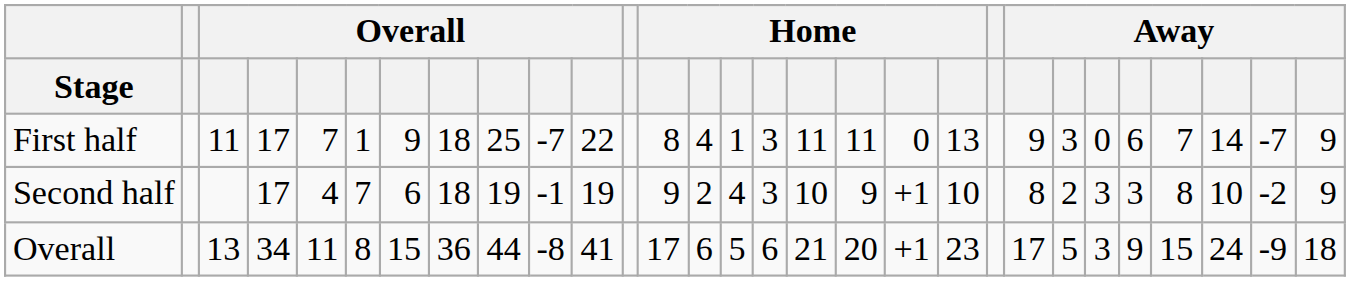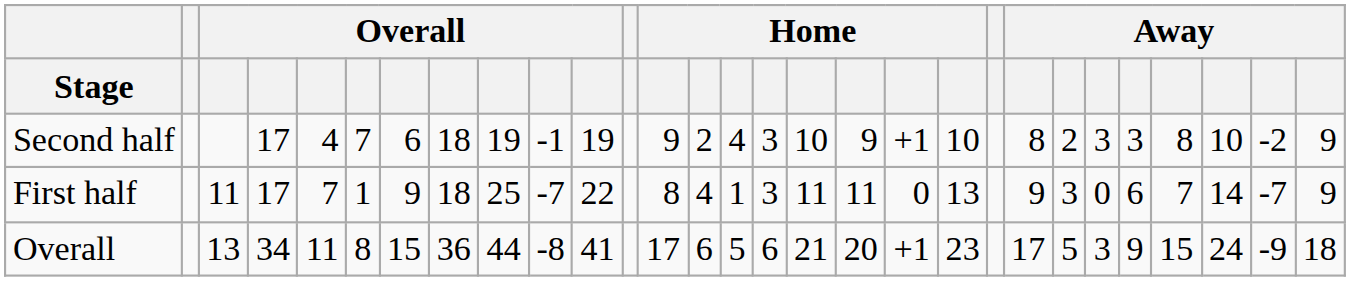 <table class="wikitable" style="text-align: right;">
 <tr>
 <th rawspan=2></th>
 <th rawspan=2></th>
 <th colspan=9>Overall</th>
 <th rawspan=1></th>
 <th colspan=8>Home</th>
 <th rawspan=1></th>
 <th colspan=8>Away</th>
 </tr>
 <tr>
 <th>Stage</th>
 <th></th>
 <th></th>
 <th></th>
 <th></th>
 <th></th>
 <th></th>
 <th></th>
 <th></th>
 <th></th>
 <th></th>
 <th></th>
 <th></th>
 <th></th>
 <th></th>
 <th></th>
 <th></th>
 <th></th>
 <th></th>
 <th></th>
 <th></th>
 <th></th>
 <th></th>
 <th></th>
 <th></th>
 <th></th>
 <th></th>
 <th></th>
 <th></th>
 </tr>
 <tr>
+<td align="left">Second half</td>
+<td></td>
+<td></td>
+<td>17</td>
+<td>4</td>
+<td>7</td>
+<td>6</td>
+<td>18</td>
+<td>19</td>
+<td>-1</td>
+<td>19</td>
+<td></td>
+<td>9</td>
+<td>2</td>
+<td>4</td>
+<td>3</td>
+<td>10</td>
+<td>9</td>
+<td>+1</td>
+<td>10</td>
+<td></td>
+<td>8</td>
+<td>2</td>
+<td>3</td>
+<td>3</td>
+<td>8</td>
+<td>10</td>
+<td>-2</td>
+<td>9</td>
+</tr>
+<tr>
 <td align="left">First half</td>
 <td></td>
 <td>11</td>
 <td>17</td>
 <td>7</td>
 <td>1</td>
 <td>9</td>
 <td>18</td>
 <td>25</td>
 <td>-7</td>
 <td>22</td>
 <td></td>
 <td>8</td>
 <td>4</td>
 <td>1</td>
 <td>3</td>
 <td>11</td>
 <td>11</td>
 <td>0</td>
 <td>13</td>
 <td></td>
 <td>9</td>
 <td>3</td>
 <td>0</td>
 <td>6</td>
 <td>7</td>
 <td>14</td>
 <td>-7</td>
-<td>9</td>
-</tr>
-<tr>
-<td align="left">Second half</td>
-<td></td>
-<td></td>
-<td>17</td>
-<td>4</td>
-<td>7</td>
-<td>6</td>
-<td>18</td>
-<td>19</td>
-<td>-1</td>
-<td>19</td>
-<td></td>
-<td>9</td>
-<td>2</td>
-<td>4</td>
-<td>3</td>
-<td>10</td>
-<td>9</td>
-<td>+1</td>
-<td>10</td>
-<td></td>
-<td>8</td>
-<td>2</td>
-<td>3</td>
-<td>3</td>
-<td>8</td>
-<td>10</td>
-<td>-2</td>
 <td>9</td>
 </tr>
 <tr>
 <td align="left">Overall</td>
 <td></td>
 <td>13</td>
 <td>34</td>
 <td>11</td>
 <td>8</td>
 <td>15</td>
 <td>36</td>
 <td>44</td>
 <td>-8</td>
 <td>41</td>
 <td></td>
 <td>17</td>
 <td>6</td>
 <td>5</td>
 <td>6</td>
 <td>21</td>
 <td>20</td>
 <td>+1</td>
 <td>23</td>
 <td></td>
 <td>17</td>
 <td>5</td>
 <td>3</td>
 <td>9</td>
 <td>15</td>
 <td>24</td>
 <td>-9</td>
 <td>18</td>
 </tr>
 </table>
